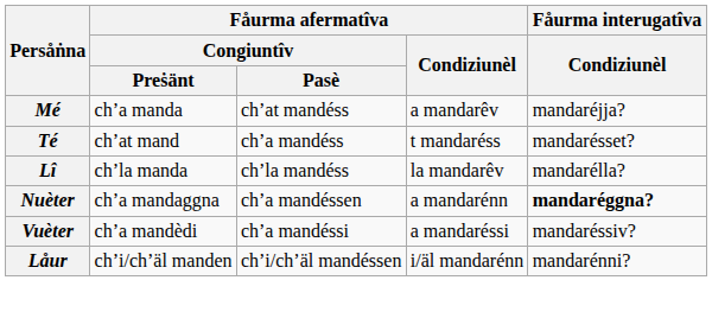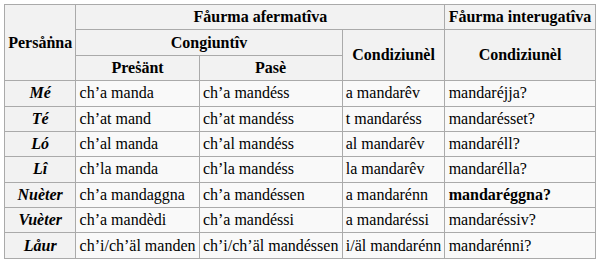 <table class="wikitable">
 <tr>
 <th rowspan="3">Persåṅna</th>
 <th colspan="3">Fåurma afermatîva</th>
 <th>Fåurma interugatîva</th>
 </tr>
 <tr>
 <th colspan="2">Congiuntîv</th>
 <th rowspan="2">Condiziunèl</th>
 <th rowspan="2">Condiziunèl</th>
 </tr>
 <tr>
 <th>Preṡänt</th>
 <th>Pasè</th>
 </tr>
 <tr>
 <th><em>Mé</em></th>
 <td>ch’a manda</td>
-<td>ch’at mandéss</td>
+<td>ch’a mandéss</td>
 <td>a mandarêv</td>
 <td>mandaréjja?</td>
 </tr>
 <tr>
 <th><em>Té</em></th>
 <td>ch’at mand</td>
-<td>ch’a mandéss</td>
+<td>ch’at mandéss</td>
 <td>t mandaréss</td>
 <td>mandarésset?</td>
+</tr>
+<tr>
+<th><em>Ló</em></th>
+<td>ch’al manda</td>
+<td>ch’al mandéss</td>
+<td>al mandarêv</td>
+<td>mandaréll?</td>
 </tr>
 <tr>
 <th><em>Lî</em></th>
 <td>ch’la manda</td>
 <td>ch’la mandéss</td>
 <td>la mandarêv</td>
 <td>mandarélla?</td>
 </tr>
 <tr>
 <th><em>Nuèter</em></th>
 <td>ch’a mandaggna</td>
 <td>ch’a mandéssen</td>
 <td>a mandarénn</td>
 <td><strong>mandaréggna?</strong></td>
 </tr>
 <tr>
 <th><em>Vuèter</em></th>
 <td>ch’a mandèdi</td>
 <td>ch’a mandéssi</td>
 <td>a mandaréssi</td>
 <td>mandaréssiv?</td>
 </tr>
 <tr>
 <th rowspan="2"><em>Låur</em></th>
 <td>ch’i/ch’äl manden</td>
 <td>ch’i/ch’äl mandéssen</td>
 <td>i/äl mandarénn</td>
 <td>mandarénni?</td>
 </tr>
 </table>
